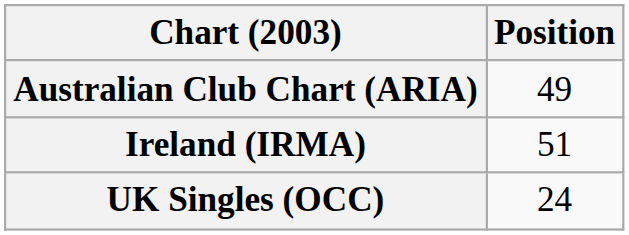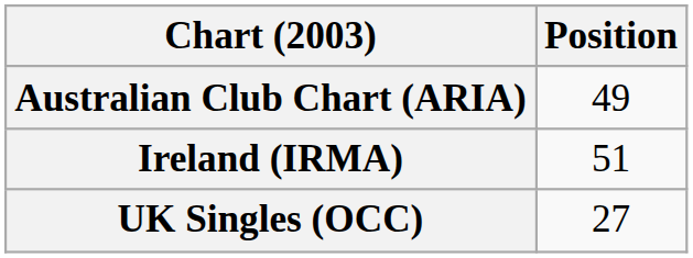 <table class="wikitable sortable plainrowheaders">
 <tr>
 <th scope="col">Chart (2003)</th>
 <th scope="col">Position</th>
 </tr>
 <tr>
 <th scope="row">Australian Club Chart (ARIA)</th>
 <td align="center">49</td>
 </tr>
 <tr>
 <th scope="row">Ireland (IRMA)</th>
 <td align="center">51</td>
 </tr>
 <tr>
 <th scope="row">UK Singles (OCC)</th>
-<td align="center">24</td>
+<td align="center">27</td>
 </tr>
 </table>
